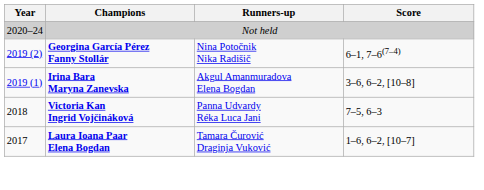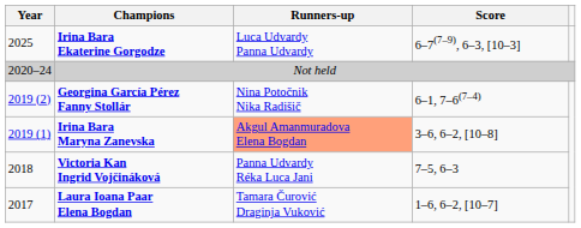 <table class="wikitable" style="font-size:90%">
 <tr>
 <th>Year</th>
 <th width="200">Champions</th>
 <th width="200">Runners-up</th>
 <th width="175">Score</th>
+</tr>
+<tr>
+<td>2025</td>
+<td><strong> <a href='#'>Irina Bara</a><br>  <a href='#'>Ekaterine Gorgodze</a></strong></td>
+<td> <a href='#'>Luca Udvardy</a><br>  <a href='#'>Panna Udvardy</a></td>
+<td>6–7<sup>(7–9)</sup>, 6–3, [10–3]</td>
+<td></td>
 </tr>
 <tr>
 <td style="background:#cfcfcf">2020–24</td>
 <td colspan=4 align=center style="background:#cfcfcf"><em>Not held</em></td>
 </tr>
 <tr>
 <td><a href='#'>2019 (2)</a></td>
 <td> <strong><a href='#'>Georgina García Pérez</a></strong> <br>  <strong><a href='#'>Fanny Stollár</a></strong></td>
 <td> <a href='#'>Nina Potočnik</a> <br>  <a href='#'>Nika Radišič</a></td>
 <td>6–1, 7–6<sup>(7–4)</sup></td>
 </tr>
 <tr>
 <td><a href='#'>2019 (1)</a></td>
 <td> <strong><a href='#'>Irina Bara</a></strong> <br>  <strong><a href='#'>Maryna Zanevska</a></strong></td>
-<td> <a href='#'>Akgul Amanmuradova</a> <br>  <a href='#'>Elena Bogdan</a></td>
+<td style="background: lightsalmon;"> <a href='#'>Akgul Amanmuradova</a> <br>  <a href='#'>Elena Bogdan</a></td>
 <td>3–6, 6–2, [10–8]</td>
 </tr>
 <tr>
 <td>2018</td>
 <td><strong> <a href='#'>Victoria Kan</a><br>  <a href='#'>Ingrid Vojčináková</a></strong></td>
 <td> <a href='#'>Panna Udvardy</a><br>  <a href='#'>Réka Luca Jani</a></td>
 <td>7–5, 6–3</td>
 </tr>
 <tr>
 <td>2017</td>
 <td><strong> <a href='#'>Laura Ioana Paar</a> <br>  <a href='#'>Elena Bogdan</a></strong></td>
 <td> <a href='#'>Tamara Čurović</a><br>  <a href='#'>Draginja Vuković</a></td>
 <td>1–6, 6–2, [10–7]</td>
 </tr>
 </table>
